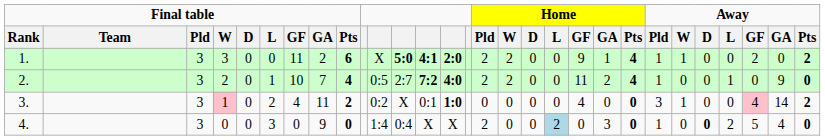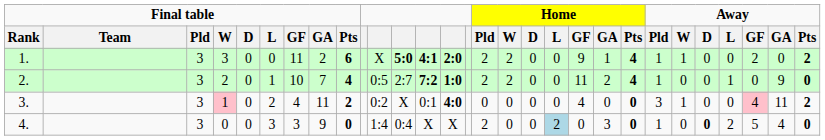 <table class="wikitable">
 <tr>
 <td colspan=9 align=center><strong>Final table</strong></td>
 <td colspan=6></td>
 <td colspan=7 align=center bgcolor=yellow><strong>Home</strong></td>
 <td colspan=7 align=center><strong>Away</strong></td>
 </tr>
 <tr>
 <th bgcolor="#efefef">Rank</th>
 <th bgcolor="#efefef" width="160">Team</th>
 <th bgcolor="#efefef" width="20">Pld</th>
 <th bgcolor="#efefef" width="20">W</th>
 <th bgcolor="#efefef" width="20">D</th>
 <th bgcolor="#efefef" width="20">L</th>
 <th bgcolor="#efefef" width="20">GF</th>
 <th bgcolor="#efefef" width="20">GA</th>
 <th bgcolor="#efefef" width="20">Pts</th>
 <th bgcolor="#efefef"></th>
 <th bgcolor="#efefef" width="20"></th>
 <th bgcolor="#efefef" width="20"></th>
 <th bgcolor="#efefef" width="20"></th>
 <th bgcolor="#efefef" width="20"></th>
 <th bgcolor="#efefef"></th>
 <th bgcolor="#efefef" width="20">Pld</th>
 <th bgcolor="#efefef" width="20">W</th>
 <th bgcolor="#efefef" width="20">D</th>
 <th bgcolor="#efefef" width="20">L</th>
 <th bgcolor="#efefef" width="20">GF</th>
 <th bgcolor="#efefef" width="20">GA</th>
 <th bgcolor="#efefef" width="20">Pts</th>
 <th bgcolor="#efefef" width="20">Pld</th>
 <th bgcolor="#efefef" width="20">W</th>
 <th bgcolor="#efefef" width="20">D</th>
 <th bgcolor="#efefef" width="20">L</th>
 <th bgcolor="#efefef" width="20">GF</th>
 <th bgcolor="#efefef" width="20">GA</th>
 <th bgcolor="#efefef" width="20">Pts</th>
 </tr>
 <tr align=center bgcolor=#ccffcc>
 <td>1.</td>
 <td align=left></td>
 <td>3</td>
 <td>3</td>
 <td>0</td>
 <td>0</td>
 <td>11</td>
 <td>2</td>
 <td><strong>6</strong></td>
 <td></td>
 <td>X</td>
 <td><strong>5:0</strong></td>
 <td><strong>4:1</strong></td>
 <td><strong>2:0</strong></td>
 <td></td>
 <td>2</td>
 <td>2</td>
 <td>0</td>
 <td>0</td>
 <td>9</td>
 <td>1</td>
 <td><strong>4</strong></td>
 <td>1</td>
 <td>1</td>
 <td>0</td>
 <td>0</td>
 <td>2</td>
 <td>0</td>
 <td><strong>2</strong></td>
 </tr>
 <tr align=center bgcolor=#ccffcc>
 <td>2.</td>
 <td align=left></td>
 <td>3</td>
 <td>2</td>
 <td>0</td>
 <td>1</td>
 <td>10</td>
 <td>7</td>
 <td><strong>4</strong></td>
 <td></td>
 <td>0:5</td>
 <td>2:7</td>
 <td><strong>7:2</strong></td>
-<td><strong>4:0</strong></td>
+<td><strong>1:0</strong></td>
 <td></td>
 <td>2</td>
 <td>2</td>
 <td>0</td>
 <td>0</td>
 <td>11</td>
 <td>2</td>
 <td><strong>4</strong></td>
 <td>1</td>
 <td>0</td>
 <td>0</td>
 <td>1</td>
 <td>0</td>
 <td>9</td>
 <td><strong>0</strong></td>
 </tr>
 <tr align=center>
 <td>3.</td>
 <td align=left></td>
 <td>3</td>
 <td style="background: pink;">1</td>
 <td>0</td>
 <td>2</td>
 <td>4</td>
 <td>11</td>
 <td><strong>2</strong></td>
 <td></td>
 <td>0:2</td>
 <td>X</td>
 <td>0:1</td>
-<td><strong>1:0</strong></td>
+<td><strong>4:0</strong></td>
 <td></td>
 <td>0</td>
 <td>0</td>
 <td>0</td>
 <td>0</td>
 <td>4</td>
 <td>0</td>
 <td><strong>0</strong></td>
 <td>3</td>
 <td>1</td>
 <td>0</td>
 <td>0</td>
 <td style="background: pink;">4</td>
-<td>14</td>
+<td>11</td>
 <td><strong>2</strong></td>
 </tr>
 <tr align=center>
 <td>4.</td>
 <td align=left></td>
 <td>3</td>
 <td>0</td>
 <td>0</td>
 <td>3</td>
-<td>0</td>
+<td>3</td>
 <td>9</td>
 <td><strong>0</strong></td>
 <td></td>
 <td>1:4</td>
 <td>0:4</td>
 <td>X</td>
 <td>X</td>
 <td></td>
 <td>2</td>
 <td>0</td>
 <td>0</td>
 <td style="background: lightblue;">2</td>
 <td>0</td>
 <td>3</td>
 <td><strong>0</strong></td>
 <td>1</td>
 <td>0</td>
 <td><strong>0</strong></td>
 <td>2</td>
 <td>5</td>
 <td>4</td>
 <td><strong>0</strong></td>
 </tr>
 </table>
